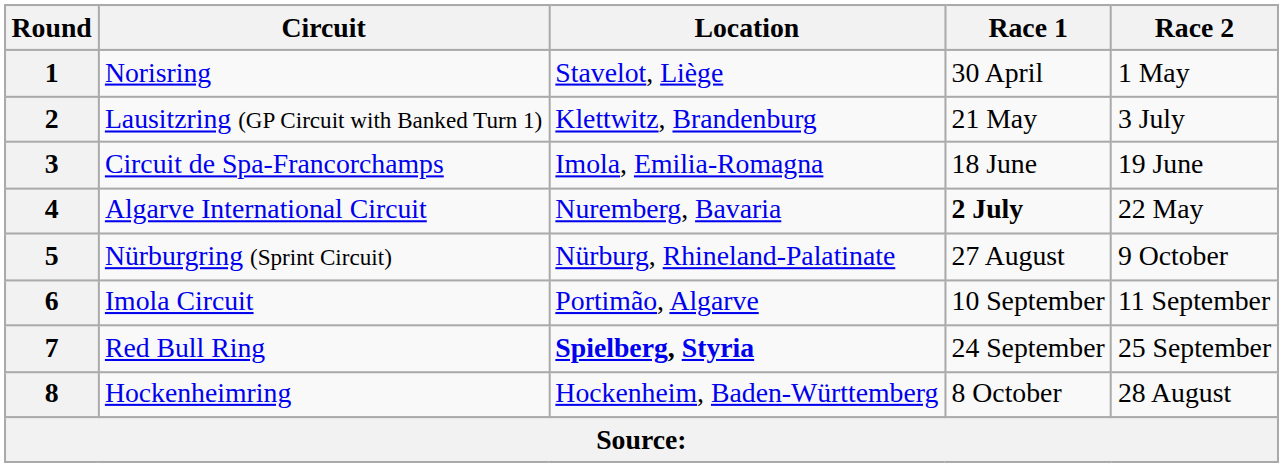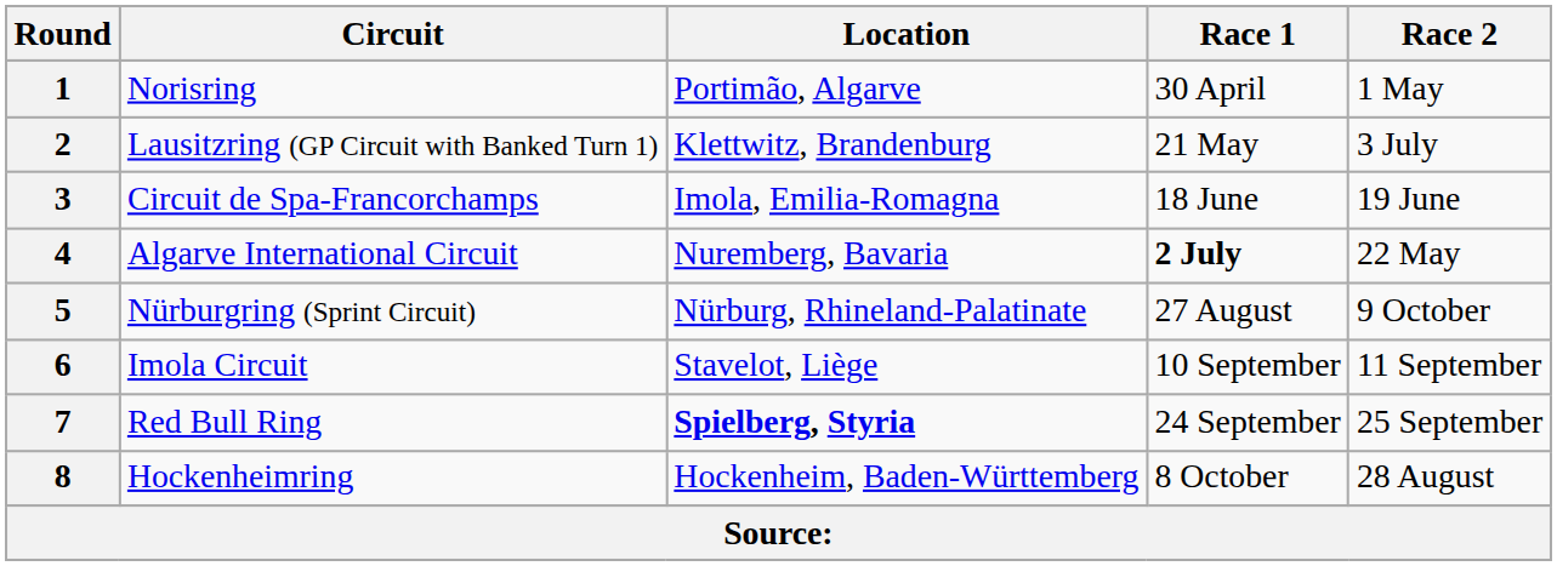 <table class=wikitable style="font-size:85%;">
 <tr>
 <th>Round</th>
 <th>Circuit</th>
 <th>Location</th>
 <th>Race 1</th>
 <th>Race 2</th>
 </tr>
 <tr>
 <th>1</th>
 <td> <a href='#'>Norisring</a></td>
-<td><a href='#'>Stavelot</a>, <a href='#'>Liège</a></td>
+<td><a href='#'>Portimão</a>, <a href='#'>Algarve</a></td>
 <td>30 April</td>
 <td>1 May</td>
 </tr>
 <tr>
 <th>2</th>
 <td> <a href='#'>Lausitzring</a> <small>(GP Circuit with Banked Turn 1)</small></td>
 <td><a href='#'>Klettwitz</a>, <a href='#'>Brandenburg</a></td>
 <td>21 May</td>
 <td>3 July</td>
 </tr>
 <tr>
 <th>3</th>
 <td> <a href='#'>Circuit de Spa-Francorchamps</a></td>
 <td><a href='#'>Imola</a>, <a href='#'>Emilia-Romagna</a></td>
 <td>18 June</td>
 <td>19 June</td>
 </tr>
 <tr>
 <th>4</th>
 <td> <a href='#'>Algarve International Circuit</a></td>
 <td><a href='#'>Nuremberg</a>, <a href='#'>Bavaria</a></td>
 <td><strong>2 July</strong></td>
 <td>22 May</td>
 </tr>
 <tr>
 <th>5</th>
 <td> <a href='#'>Nürburgring</a> <small>(Sprint Circuit)</small></td>
 <td><a href='#'>Nürburg</a>, <a href='#'>Rhineland-Palatinate</a></td>
 <td>27 August</td>
 <td>9 October</td>
 </tr>
 <tr>
 <th>6</th>
 <td> <a href='#'>Imola Circuit</a></td>
-<td><a href='#'>Portimão</a>, <a href='#'>Algarve</a></td>
+<td><a href='#'>Stavelot</a>, <a href='#'>Liège</a></td>
 <td>10 September</td>
 <td>11 September</td>
 </tr>
 <tr>
 <th>7</th>
 <td> <a href='#'>Red Bull Ring</a></td>
 <td><strong><a href='#'>Spielberg</a>, <a href='#'>Styria</a></strong></td>
 <td>24 September</td>
 <td>25 September</td>
 </tr>
 <tr>
 <th>8</th>
 <td> <a href='#'>Hockenheimring</a></td>
 <td><a href='#'>Hockenheim</a>, <a href='#'>Baden-Württemberg</a></td>
 <td>8 October</td>
 <td>28 August</td>
 </tr>
 <tr>
 <th colspan="5">Source:</th>
 </tr>
 </table>
